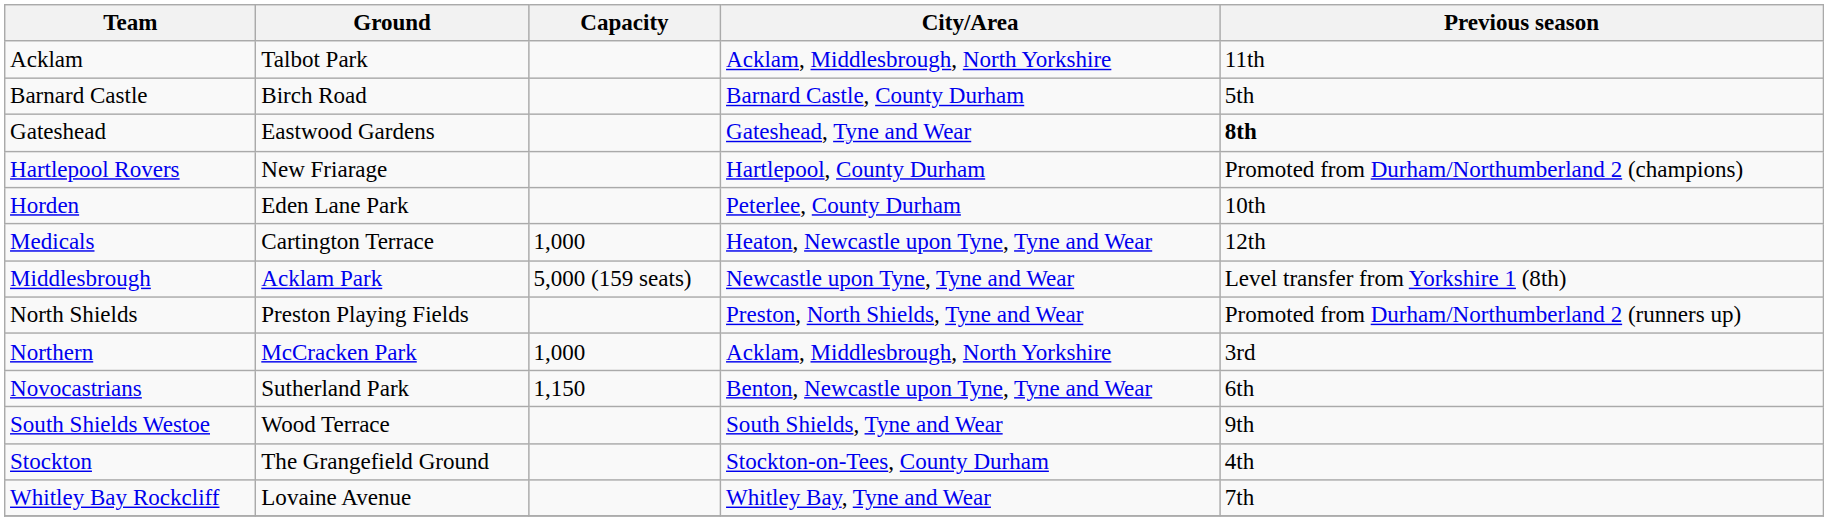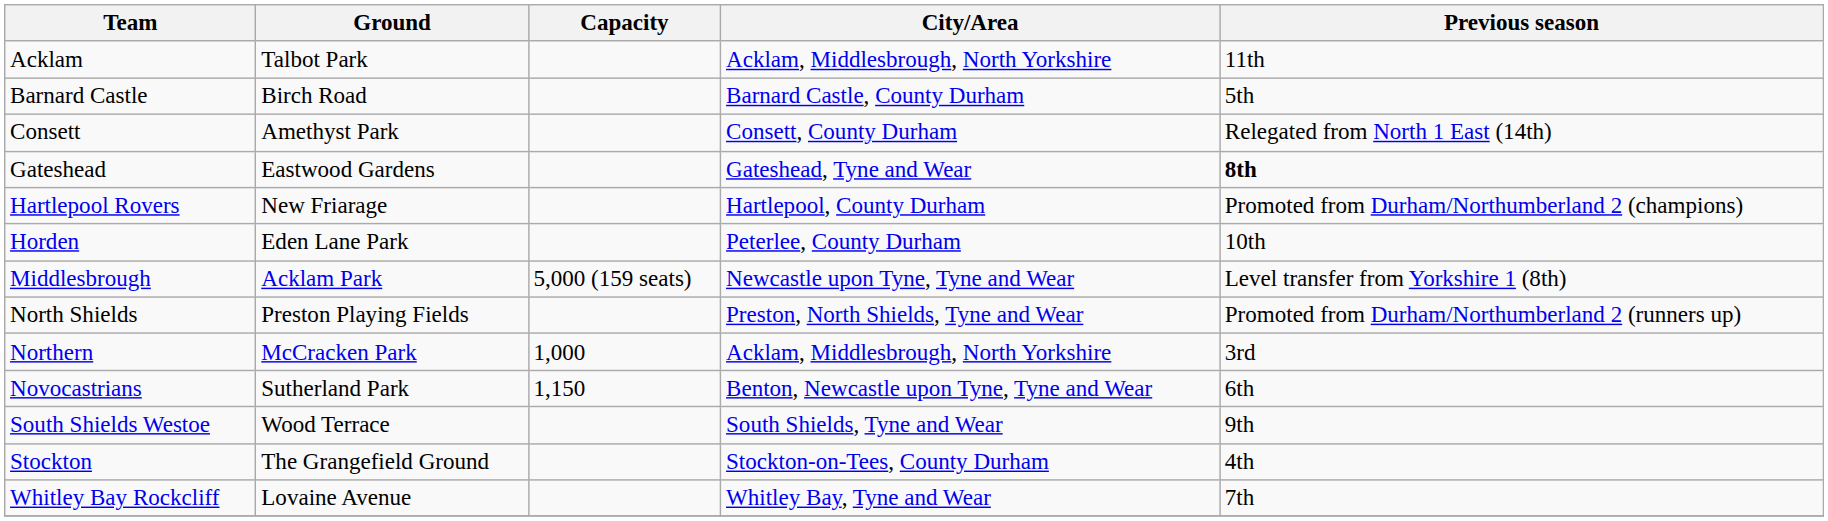 <table class="wikitable sortable" width=100%>
 <tr>
 <th>Team</th>
 <th>Ground</th>
 <th>Capacity</th>
 <th>City/Area</th>
 <th>Previous season</th>
 </tr>
 <tr>
 <td>Acklam</td>
 <td>Talbot Park</td>
 <td></td>
 <td><a href='#'>Acklam</a>, <a href='#'>Middlesbrough</a>, <a href='#'>North Yorkshire</a></td>
 <td>11th</td>
 </tr>
 <tr>
 <td>Barnard Castle</td>
 <td>Birch Road</td>
 <td></td>
 <td><a href='#'>Barnard Castle</a>, <a href='#'>County Durham</a></td>
 <td>5th</td>
 </tr>
 <tr>
+<td>Consett</td>
+<td>Amethyst Park</td>
+<td></td>
+<td><a href='#'>Consett</a>, <a href='#'>County Durham</a></td>
+<td>Relegated from <a href='#'>North 1 East</a> (14th)</td>
+</tr>
+<tr>
 <td>Gateshead</td>
 <td>Eastwood Gardens</td>
 <td></td>
 <td><a href='#'>Gateshead</a>, <a href='#'>Tyne and Wear</a></td>
 <td><strong>8th</strong></td>
 </tr>
 <tr>
 <td><a href='#'>Hartlepool Rovers</a></td>
 <td>New Friarage</td>
 <td></td>
 <td><a href='#'>Hartlepool</a>, <a href='#'>County Durham</a></td>
 <td>Promoted from <a href='#'>Durham/Northumberland 2</a> (champions)</td>
 </tr>
 <tr>
 <td><a href='#'>Horden</a></td>
 <td>Eden Lane Park</td>
 <td></td>
 <td><a href='#'>Peterlee</a>, <a href='#'>County Durham</a></td>
 <td>10th</td>
-</tr>
-<tr>
-<td><a href='#'>Medicals</a></td>
-<td>Cartington Terrace</td>
-<td>1,000</td>
-<td><a href='#'>Heaton</a>, <a href='#'>Newcastle upon Tyne</a>, <a href='#'>Tyne and Wear</a></td>
-<td>12th</td>
 </tr>
 <tr>
 <td><a href='#'>Middlesbrough</a></td>
 <td><a href='#'>Acklam Park</a></td>
 <td>5,000 (159 seats)</td>
 <td><a href='#'>Newcastle upon Tyne</a>, <a href='#'>Tyne and Wear</a></td>
 <td>Level transfer from <a href='#'>Yorkshire 1</a> (8th)</td>
 </tr>
 <tr>
 <td>North Shields</td>
 <td>Preston Playing Fields</td>
 <td></td>
 <td><a href='#'>Preston</a>, <a href='#'>North Shields</a>, <a href='#'>Tyne and Wear</a></td>
 <td>Promoted from <a href='#'>Durham/Northumberland 2</a> (runners up)</td>
 </tr>
 <tr>
 <td><a href='#'>Northern</a></td>
 <td><a href='#'>McCracken Park</a></td>
 <td>1,000</td>
 <td><a href='#'>Acklam</a>, <a href='#'>Middlesbrough</a>, <a href='#'>North Yorkshire</a></td>
 <td>3rd</td>
 </tr>
 <tr>
 <td><a href='#'>Novocastrians</a></td>
 <td>Sutherland Park</td>
 <td>1,150</td>
 <td><a href='#'>Benton</a>, <a href='#'>Newcastle upon Tyne</a>, <a href='#'>Tyne and Wear</a></td>
 <td>6th</td>
 </tr>
 <tr>
 <td><a href='#'>South Shields Westoe</a></td>
 <td>Wood Terrace</td>
 <td></td>
 <td><a href='#'>South Shields</a>, <a href='#'>Tyne and Wear</a></td>
 <td>9th</td>
 </tr>
 <tr>
 <td><a href='#'>Stockton</a></td>
 <td>The Grangefield Ground</td>
 <td></td>
 <td><a href='#'>Stockton-on-Tees</a>, <a href='#'>County Durham</a></td>
 <td>4th</td>
 </tr>
 <tr>
 <td><a href='#'>Whitley Bay Rockcliff</a></td>
 <td>Lovaine Avenue</td>
 <td></td>
 <td><a href='#'>Whitley Bay</a>, <a href='#'>Tyne and Wear</a></td>
 <td>7th</td>
 </tr>
 <tr>
 </tr>
 </table>
